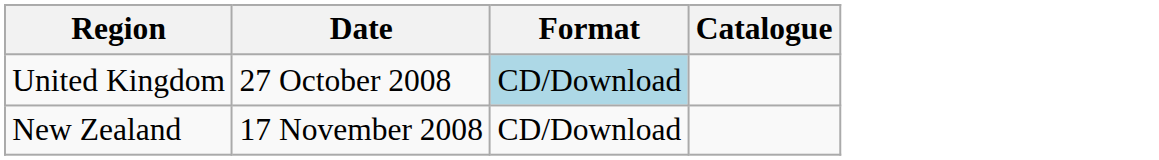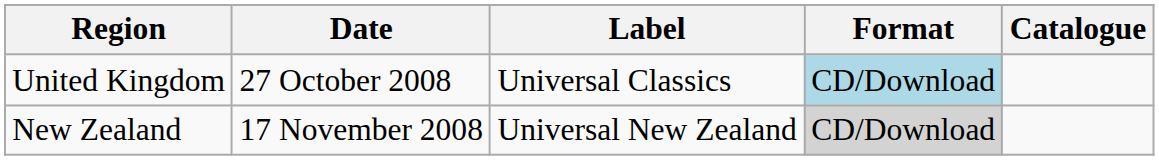 <table class="wikitable">
 <tr>
 <th>Region</th>
 <th>Date</th>
+<th>Label</th>
 <th>Format</th>
 <th>Catalogue</th>
 </tr>
 <tr>
 <td>United Kingdom</td>
 <td>27 October 2008</td>
+<td>Universal Classics</td>
 <td style="background: lightblue;">CD/Download</td>
 <td></td>
 </tr>
 <tr>
 <td>New Zealand</td>
 <td>17 November 2008</td>
-<td>CD/Download</td>
+<td>Universal New Zealand</td>
+<td style="background: lightgrey;">CD/Download</td>
 <td></td>
 </tr>
 </table>
